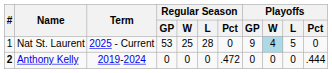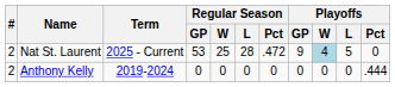 <table class="wikitable" style="text-align:center;">
 <tr>
 <th rowspan="2">#</th>
 <th rowspan="2">Name</th>
 <th rowspan="2">Term</th>
 <th colspan="4">Regular Season</th>
 <th colspan="4">Playoffs</th>
 </tr>
 <tr>
 <th width=25>GP</th>
 <th width=25>W</th>
 <th width=25>L</th>
 <th width=25>Pct</th>
 <th width=25>GP</th>
 <th width=25>W</th>
 <th width=25>L</th>
 <th width=25>Pct</th>
 </tr>
 <tr>
-<td>1</td>
+<td>2</td>
 <td align=left>Nat St. Laurent</td>
 <td><a href='#'>2025</a> - Current</td>
 <td>53</td>
 <td>25</td>
 <td>28</td>
-<td>0</td>
+<td>.472</td>
 <td>9</td>
 <td style="background: lightblue;">4</td>
 <td>5</td>
 <td>0</td>
 </tr>
 <tr>
-<td><strong>2</strong></td>
+<td>2</td>
 <td align=left><a href='#'>Anthony Kelly</a></td>
 <td><a href='#'>2019</a>-<a href='#'>2024</a></td>
 <td>0</td>
 <td>0</td>
 <td>0</td>
-<td>.472</td>
+<td>0</td>
 <td>0</td>
 <td>0</td>
 <td>0</td>
 <td>.444</td>
 </tr>
 </table>
